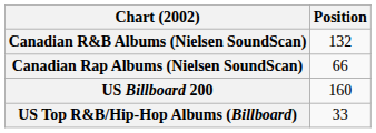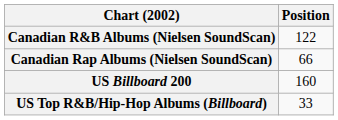 <table class="wikitable plainrowheaders" style="text-align:center">
 <tr>
 <th scope="col">Chart (2002)</th>
 <th scope="col">Position</th>
 </tr>
 <tr>
 <th scope="row">Canadian R&B Albums (Nielsen SoundScan)</th>
-<td>132</td>
+<td>122</td>
 </tr>
 <tr>
 <th scope="row">Canadian Rap Albums (Nielsen SoundScan)</th>
 <td>66</td>
 </tr>
 <tr>
 <th scope="row">US <em>Billboard</em> 200</th>
 <td style="text-align:center">160</td>
 </tr>
 <tr>
 <th scope="row">US Top R&B/Hip-Hop Albums (<em>Billboard</em>)</th>
 <td style="text-align:center">33</td>
 </tr>
 </table>
